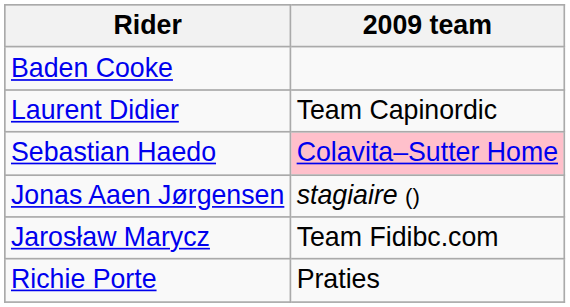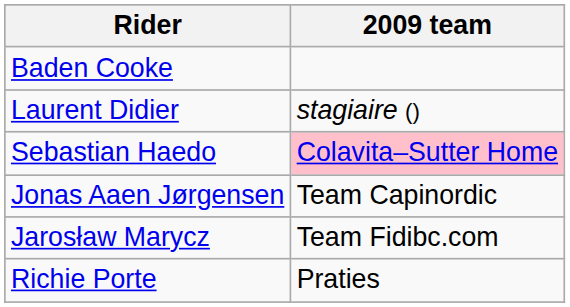 <table class="wikitable">
 <tr>
 <th>Rider</th>
 <th>2009 team</th>
 </tr>
 <tr>
 <td><a href='#'>Baden Cooke</a></td>
 <td></td>
 </tr>
 <tr>
 <td><a href='#'>Laurent Didier</a></td>
-<td>Team Capinordic</td>
+<td><em>stagiaire</em> <small>()</small></td>
 </tr>
 <tr>
 <td><a href='#'>Sebastian Haedo</a></td>
 <td style="background: pink;"><a href='#'>Colavita–Sutter Home</a></td>
 </tr>
 <tr>
 <td><a href='#'>Jonas Aaen Jørgensen</a></td>
-<td><em>stagiaire</em> <small>()</small></td>
+<td>Team Capinordic</td>
 </tr>
 <tr>
 <td><a href='#'>Jarosław Marycz</a></td>
 <td>Team Fidibc.com</td>
 </tr>
 <tr>
 <td><a href='#'>Richie Porte</a></td>
 <td>Praties</td>
 </tr>
 </table>
